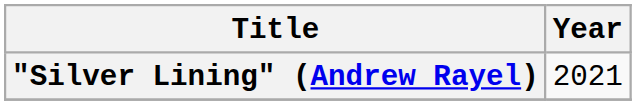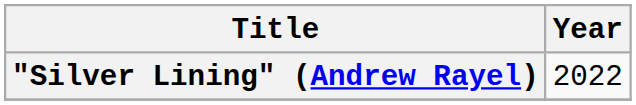 <table class="wikitable sortable mw-collapsible plainrowheaders" border="1">
 <tr>
 <th>Title</th>
 <th>Year</th>
 </tr>
 <tr>
 <th scope="row">"Silver Lining" (<a href='#'>Andrew Rayel</a>)</th>
-<td rowspan="1">2021</td>
+<td rowspan="1">2022</td>
 </tr>
 <tr>
 </tr>
 </table>
